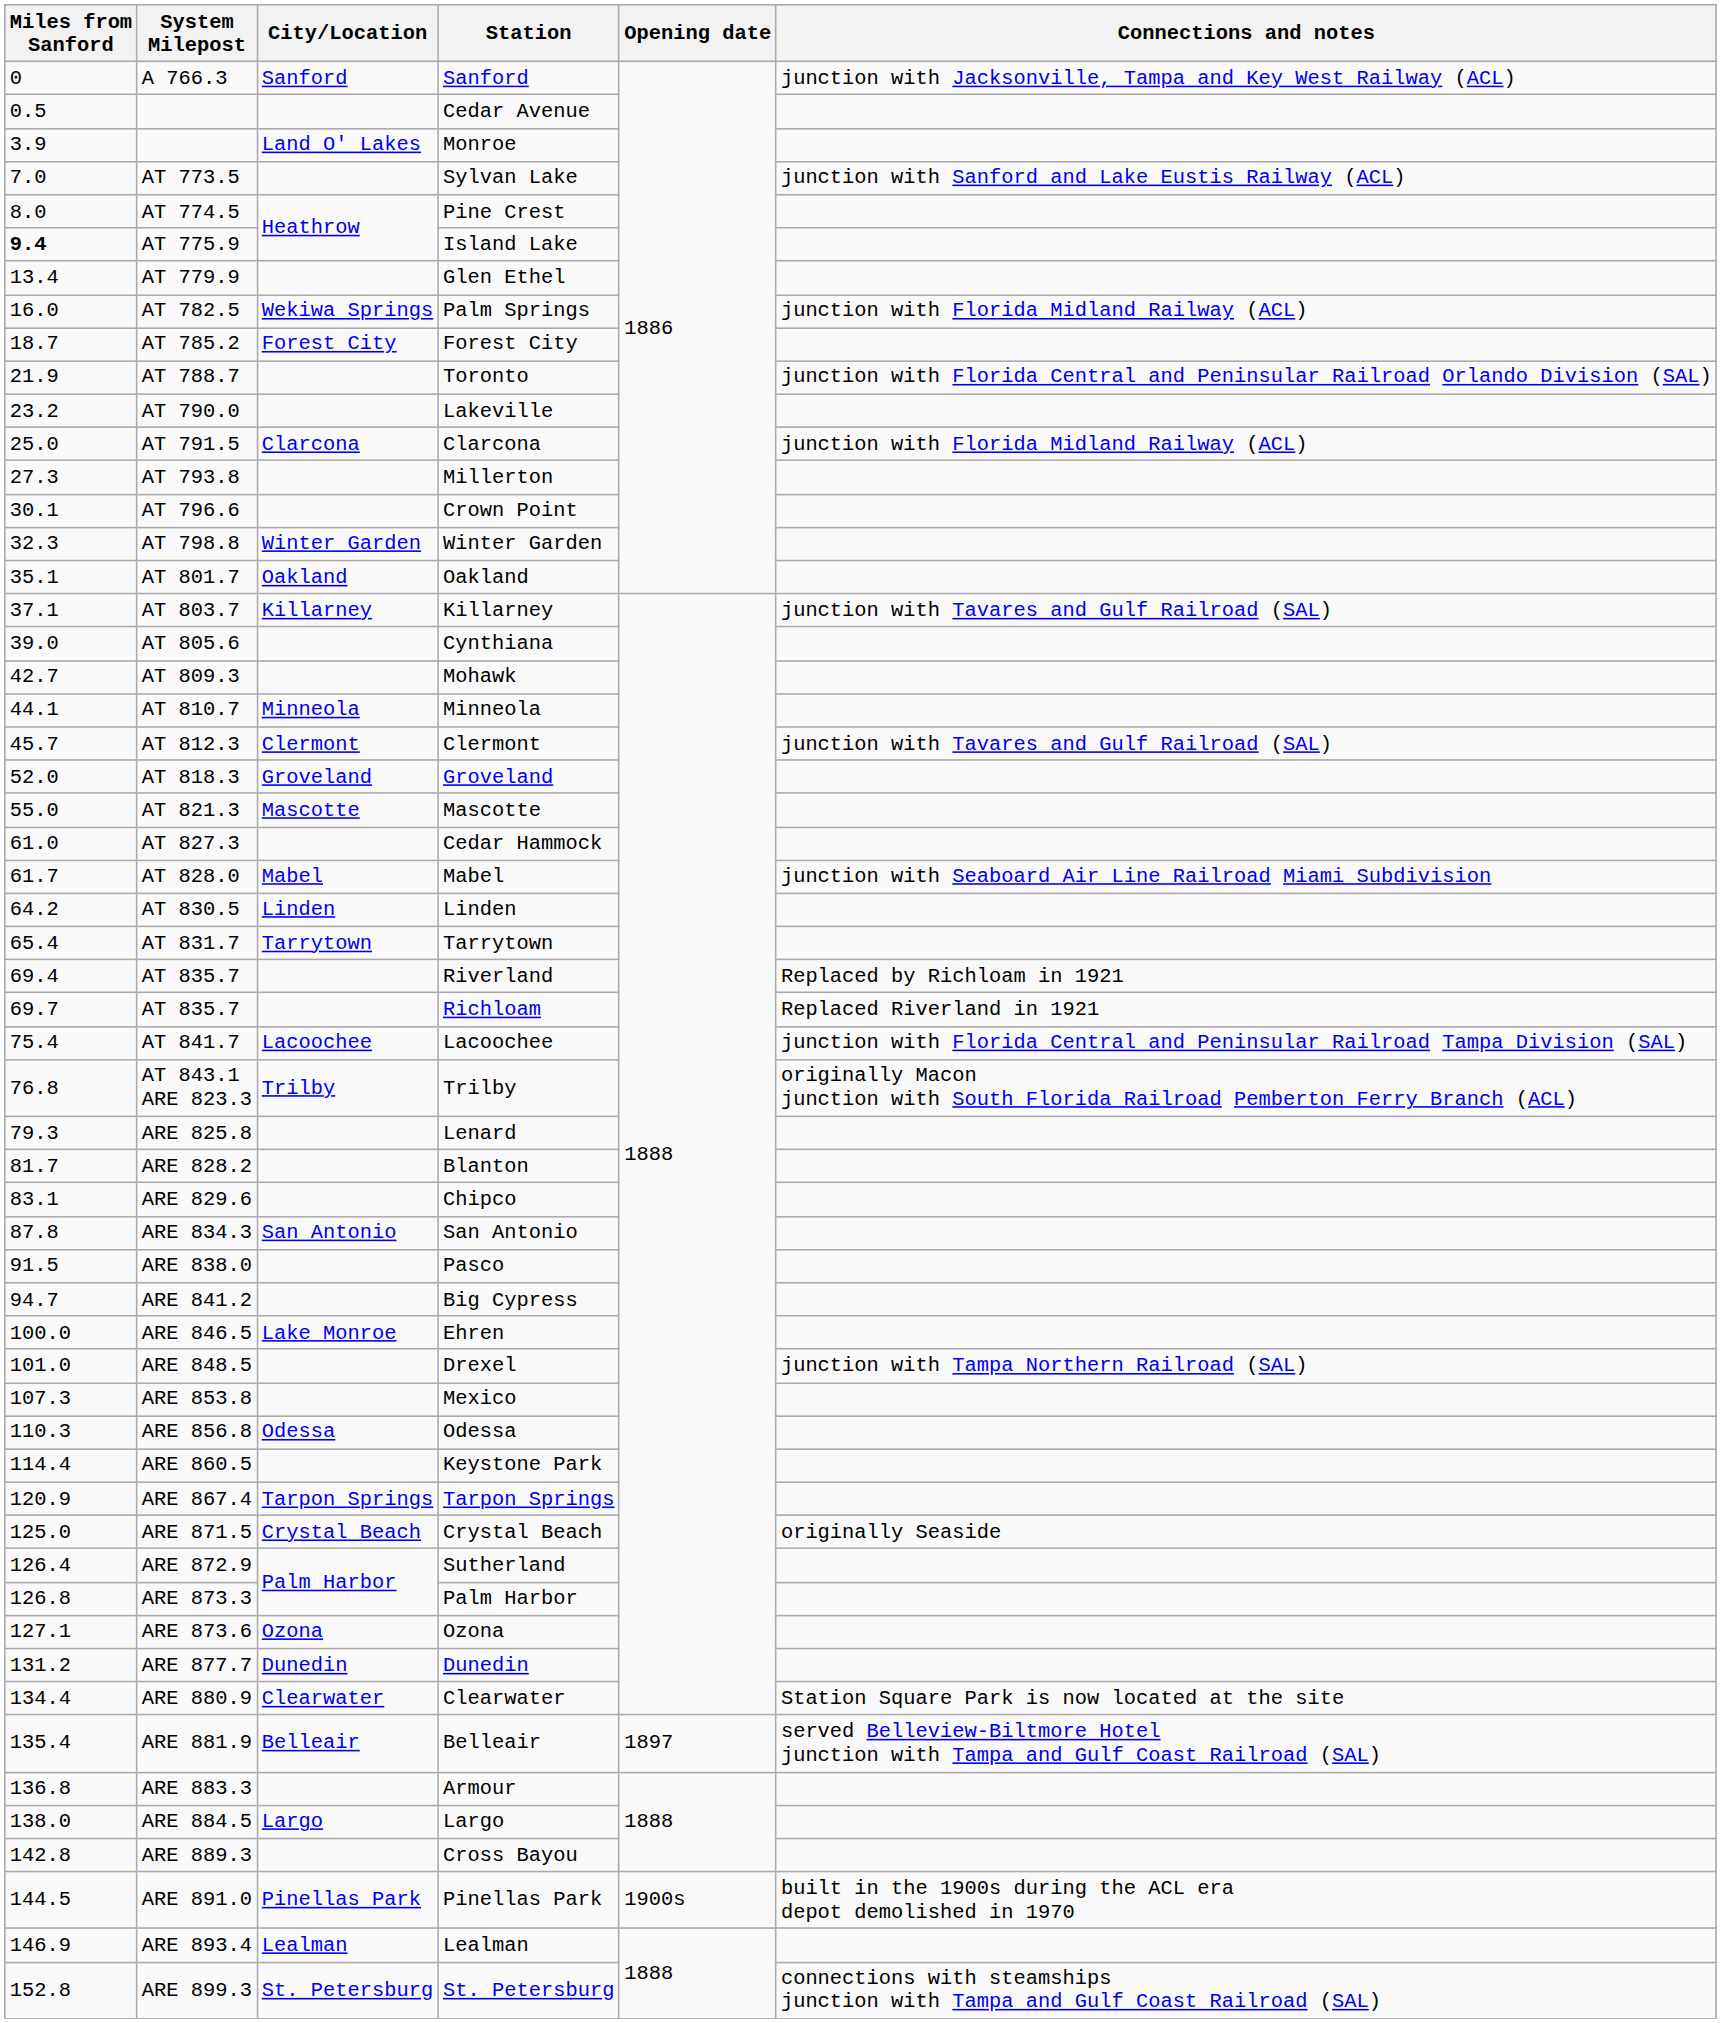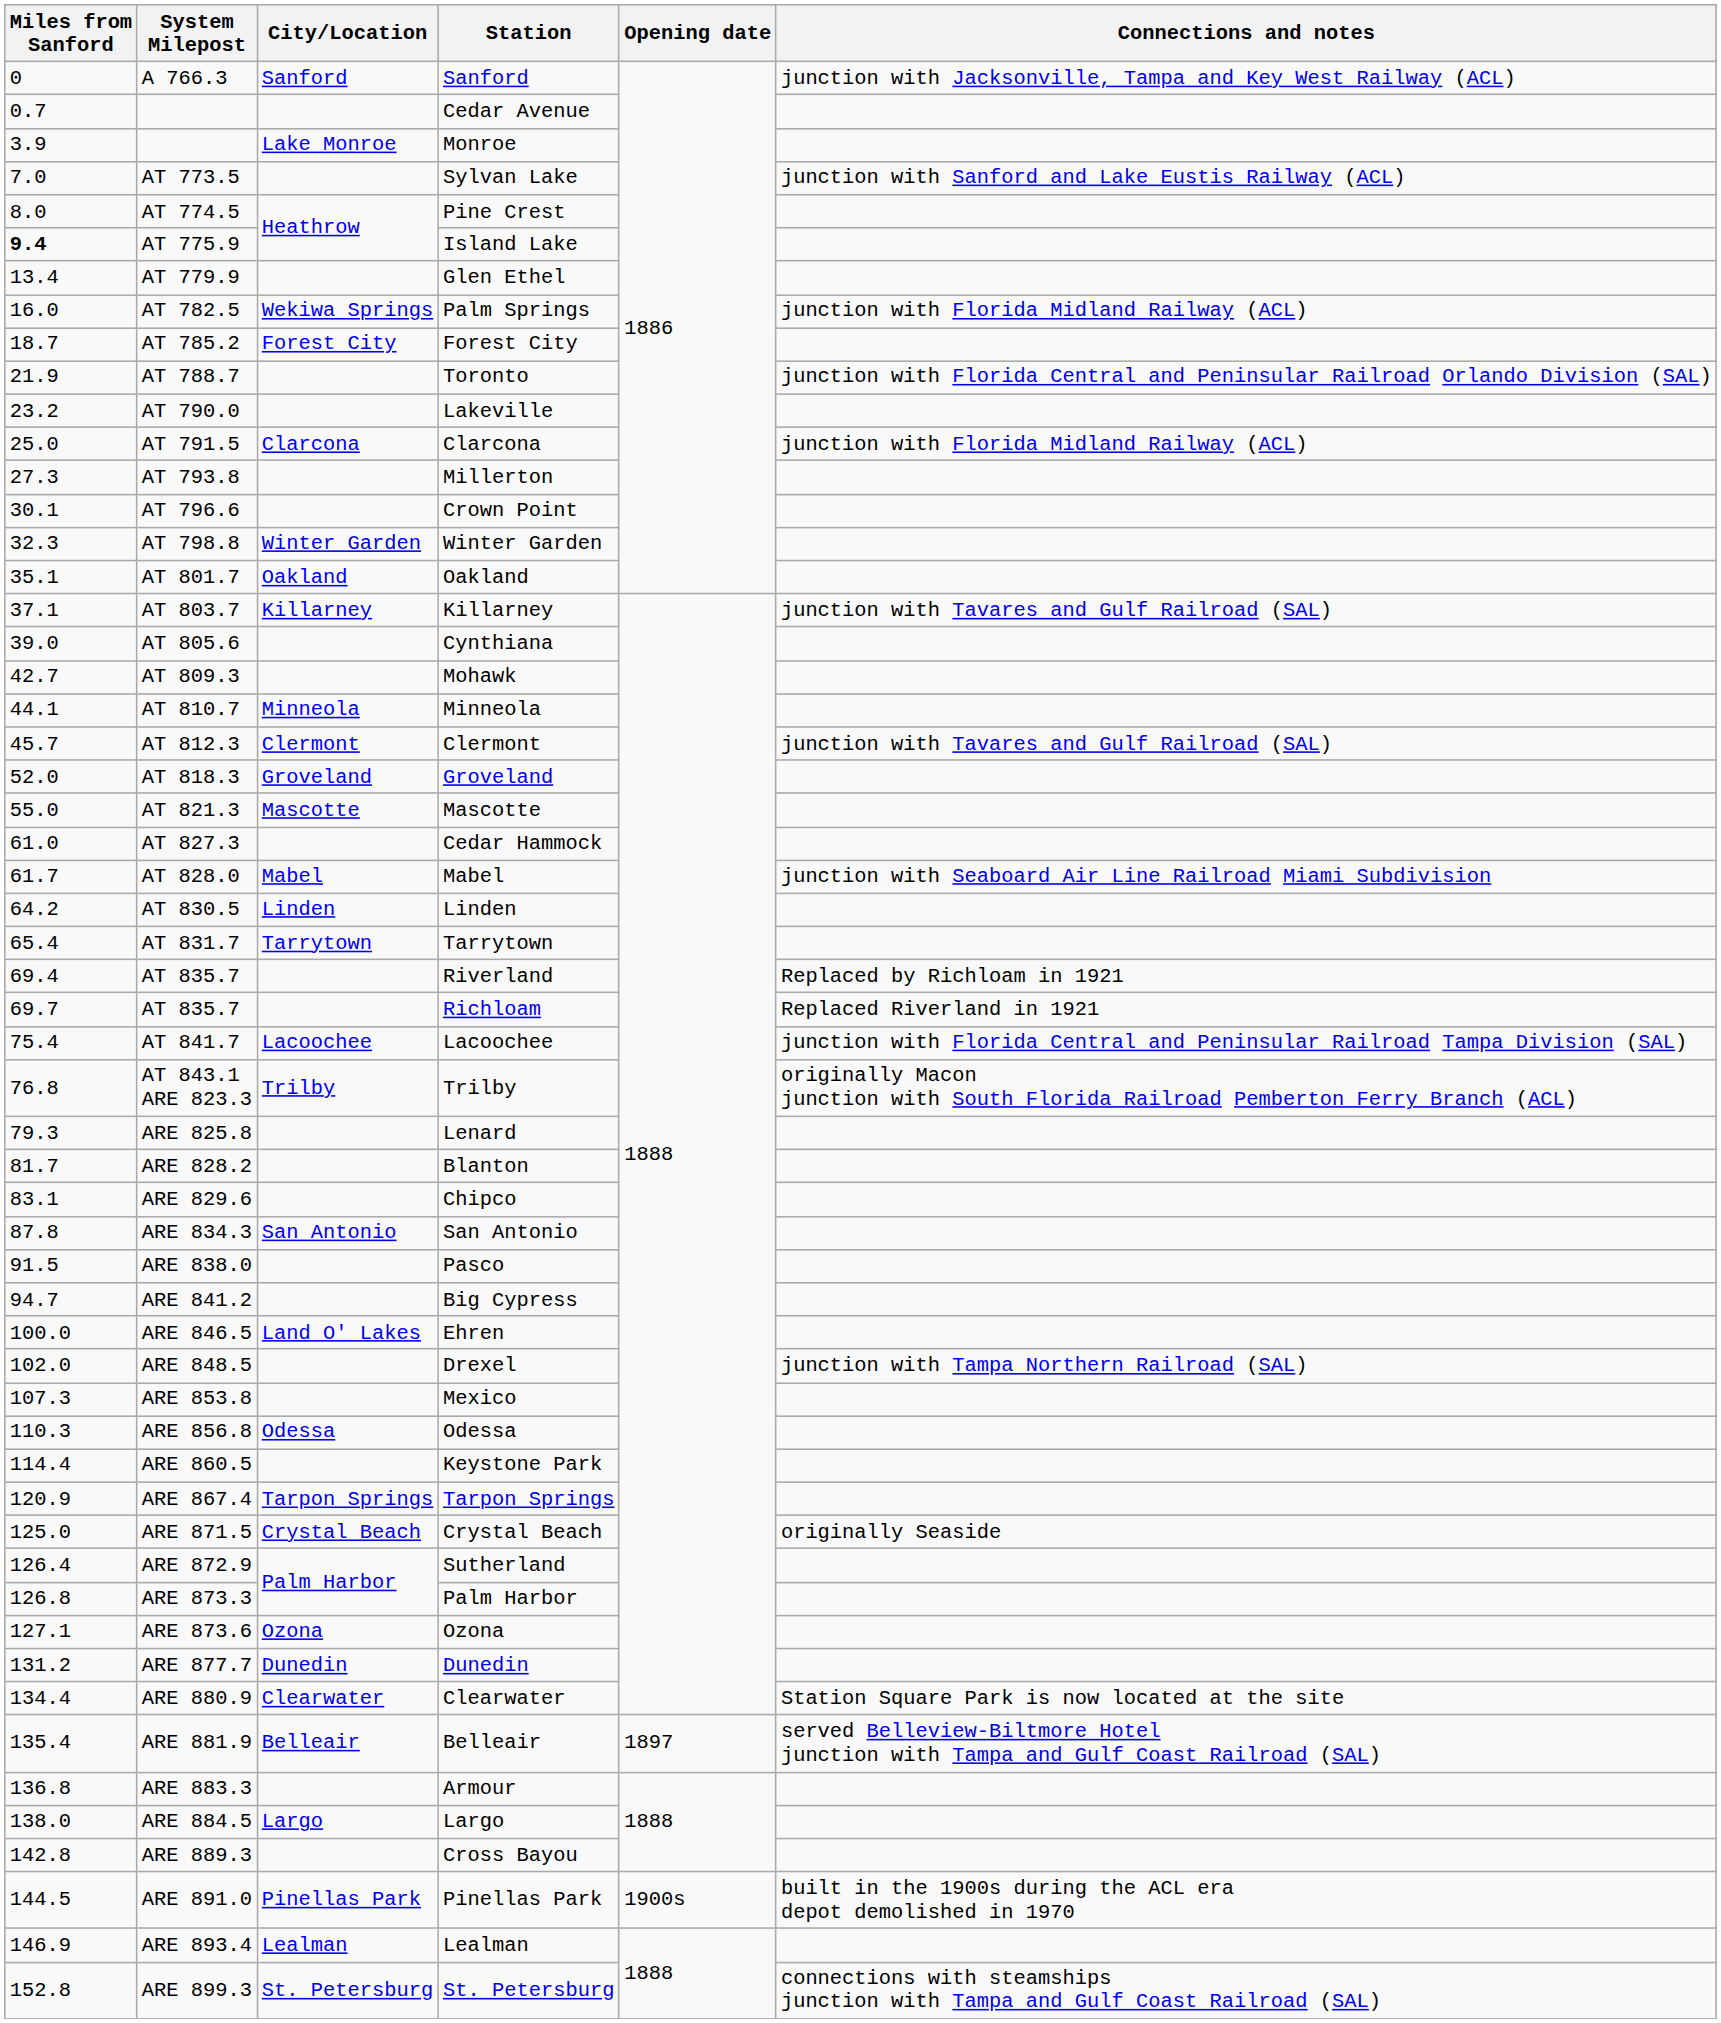 <table class="wikitable">
 <tr>
 <th>Miles from<br>Sanford</th>
 <th>System<br>Milepost</th>
 <th>City/Location</th>
 <th>Station</th>
 <th>Opening date</th>
 <th>Connections and notes</th>
 </tr>
 <tr>
 <td>0</td>
 <td>A 766.3</td>
 <td><a href='#'>Sanford</a></td>
 <td><a href='#'>Sanford</a></td>
 <td ! rowspan="16">1886</td>
 <td>junction with <a href='#'>Jacksonville, Tampa and Key West Railway</a> (<a href='#'>ACL</a>)</td>
 </tr>
 <tr>
-<td>0.5</td>
+<td>0.7</td>
 <td></td>
 <td></td>
 <td>Cedar Avenue</td>
 <td></td>
 </tr>
 <tr>
 <td>3.9</td>
 <td></td>
-<td><a href='#'>Land O' Lakes</a></td>
+<td><a href='#'>Lake Monroe</a></td>
 <td>Monroe</td>
 <td></td>
 </tr>
 <tr>
 <td>7.0</td>
 <td>AT 773.5</td>
 <td></td>
 <td>Sylvan Lake</td>
 <td>junction with <a href='#'>Sanford and Lake Eustis Railway</a> (<a href='#'>ACL</a>)</td>
 </tr>
 <tr>
 <td>8.0</td>
 <td>AT 774.5</td>
 <td ! rowspan="2"><a href='#'>Heathrow</a></td>
 <td>Pine Crest</td>
 <td></td>
 </tr>
 <tr>
 <td><strong>9.4</strong></td>
 <td>AT 775.9</td>
 <td>Island Lake</td>
 <td></td>
 </tr>
 <tr>
 <td>13.4</td>
 <td>AT 779.9</td>
 <td></td>
 <td>Glen Ethel</td>
 <td></td>
 </tr>
 <tr>
 <td>16.0</td>
 <td>AT 782.5</td>
 <td><a href='#'>Wekiwa Springs</a></td>
 <td>Palm Springs</td>
 <td>junction with <a href='#'>Florida Midland Railway</a> (<a href='#'>ACL</a>)</td>
 </tr>
 <tr>
 <td>18.7</td>
 <td>AT 785.2</td>
 <td><a href='#'>Forest City</a></td>
 <td>Forest City</td>
 <td></td>
 </tr>
 <tr>
 <td>21.9</td>
 <td>AT 788.7</td>
 <td></td>
 <td>Toronto</td>
 <td>junction with <a href='#'>Florida Central and Peninsular Railroad</a> <a href='#'>Orlando Division</a> (<a href='#'>SAL</a>)</td>
 </tr>
 <tr>
 <td>23.2</td>
 <td>AT 790.0</td>
 <td></td>
 <td>Lakeville</td>
 <td></td>
 </tr>
 <tr>
 <td>25.0</td>
 <td>AT 791.5</td>
 <td><a href='#'>Clarcona</a></td>
 <td>Clarcona</td>
 <td>junction with <a href='#'>Florida Midland Railway</a> (<a href='#'>ACL</a>)</td>
 </tr>
 <tr>
 <td>27.3</td>
 <td>AT 793.8</td>
 <td></td>
 <td>Millerton</td>
 <td></td>
 </tr>
 <tr>
 <td>30.1</td>
 <td>AT 796.6</td>
 <td></td>
 <td>Crown Point</td>
 <td></td>
 </tr>
 <tr>
 <td>32.3</td>
 <td>AT 798.8</td>
 <td><a href='#'>Winter Garden</a></td>
 <td>Winter Garden</td>
 <td></td>
 </tr>
 <tr>
 <td>35.1</td>
 <td>AT 801.7</td>
 <td><a href='#'>Oakland</a></td>
 <td>Oakland</td>
 <td></td>
 </tr>
 <tr>
 <td>37.1</td>
 <td>AT 803.7</td>
 <td><a href='#'>Killarney</a></td>
 <td>Killarney</td>
 <td ! rowspan="33">1888</td>
 <td>junction with <a href='#'>Tavares and Gulf Railroad</a> (<a href='#'>SAL</a>)</td>
 </tr>
 <tr>
 <td>39.0</td>
 <td>AT 805.6</td>
 <td></td>
 <td>Cynthiana</td>
 <td></td>
 </tr>
 <tr>
 <td>42.7</td>
 <td>AT 809.3</td>
 <td></td>
 <td>Mohawk</td>
 <td></td>
 </tr>
 <tr>
 <td>44.1</td>
 <td>AT 810.7</td>
 <td><a href='#'>Minneola</a></td>
 <td>Minneola</td>
 <td></td>
 </tr>
 <tr>
 <td>45.7</td>
 <td>AT 812.3</td>
 <td><a href='#'>Clermont</a></td>
 <td>Clermont</td>
 <td>junction with <a href='#'>Tavares and Gulf Railroad</a> (<a href='#'>SAL</a>)</td>
 </tr>
 <tr>
 <td>52.0</td>
 <td>AT 818.3</td>
 <td><a href='#'>Groveland</a></td>
 <td><a href='#'>Groveland</a></td>
 <td></td>
 </tr>
 <tr>
 <td>55.0</td>
 <td>AT 821.3</td>
 <td><a href='#'>Mascotte</a></td>
 <td>Mascotte</td>
 <td></td>
 </tr>
 <tr>
 <td>61.0</td>
 <td>AT 827.3</td>
 <td></td>
 <td>Cedar Hammock</td>
 <td></td>
 </tr>
 <tr>
 <td>61.7</td>
 <td>AT 828.0</td>
 <td><a href='#'>Mabel</a></td>
 <td>Mabel</td>
 <td>junction with <a href='#'>Seaboard Air Line Railroad</a> <a href='#'>Miami Subdivision</a></td>
 </tr>
 <tr>
 <td>64.2</td>
 <td>AT 830.5</td>
 <td><a href='#'>Linden</a></td>
 <td>Linden</td>
 <td></td>
 </tr>
 <tr>
 <td>65.4</td>
 <td>AT 831.7</td>
 <td><a href='#'>Tarrytown</a></td>
 <td>Tarrytown</td>
 <td></td>
 </tr>
 <tr>
 <td>69.4</td>
 <td>AT 835.7</td>
 <td></td>
 <td>Riverland</td>
 <td>Replaced by Richloam in 1921</td>
 </tr>
 <tr>
 <td>69.7</td>
 <td>AT 835.7</td>
 <td></td>
 <td><a href='#'>Richloam</a></td>
 <td>Replaced Riverland in 1921</td>
 </tr>
 <tr>
 <td>75.4</td>
 <td>AT 841.7</td>
 <td><a href='#'>Lacoochee</a></td>
 <td>Lacoochee</td>
 <td>junction with <a href='#'>Florida Central and Peninsular Railroad</a> <a href='#'>Tampa Division</a> (<a href='#'>SAL</a>)</td>
 </tr>
 <tr>
 <td>76.8</td>
 <td>AT 843.1<br>ARE 823.3</td>
 <td><a href='#'>Trilby</a></td>
 <td>Trilby</td>
 <td>originally Macon<br>junction with <a href='#'>South Florida Railroad</a> <a href='#'>Pemberton Ferry Branch</a> (<a href='#'>ACL</a>)</td>
 </tr>
 <tr>
 <td>79.3</td>
 <td>ARE 825.8</td>
 <td></td>
 <td>Lenard</td>
 <td></td>
 </tr>
 <tr>
 <td>81.7</td>
 <td>ARE 828.2</td>
 <td></td>
 <td>Blanton</td>
 <td></td>
 </tr>
 <tr>
 <td>83.1</td>
 <td>ARE 829.6</td>
 <td></td>
 <td>Chipco</td>
 <td></td>
 </tr>
 <tr>
 <td>87.8</td>
 <td>ARE 834.3</td>
 <td><a href='#'>San Antonio</a></td>
 <td>San Antonio</td>
 <td></td>
 </tr>
 <tr>
 <td>91.5</td>
 <td>ARE 838.0</td>
 <td></td>
 <td>Pasco</td>
 <td></td>
 </tr>
 <tr>
 <td>94.7</td>
 <td>ARE 841.2</td>
 <td></td>
 <td>Big Cypress</td>
 <td></td>
 </tr>
 <tr>
 <td>100.0</td>
 <td>ARE 846.5</td>
-<td><a href='#'>Lake Monroe</a></td>
+<td><a href='#'>Land O' Lakes</a></td>
 <td>Ehren</td>
 <td></td>
 </tr>
 <tr>
-<td>101.0</td>
+<td>102.0</td>
 <td>ARE 848.5</td>
 <td></td>
 <td>Drexel</td>
 <td>junction with <a href='#'>Tampa Northern Railroad</a> (<a href='#'>SAL</a>)</td>
 </tr>
 <tr>
 <td>107.3</td>
 <td>ARE 853.8</td>
 <td></td>
 <td>Mexico</td>
 <td></td>
 </tr>
 <tr>
 <td>110.3</td>
 <td>ARE 856.8</td>
 <td><a href='#'>Odessa</a></td>
 <td>Odessa</td>
 <td></td>
 </tr>
 <tr>
 <td>114.4</td>
 <td>ARE 860.5</td>
 <td></td>
 <td>Keystone Park</td>
 <td></td>
 </tr>
 <tr>
 <td>120.9</td>
 <td>ARE 867.4</td>
 <td><a href='#'>Tarpon Springs</a></td>
 <td><a href='#'>Tarpon Springs</a></td>
 <td></td>
 </tr>
 <tr>
 <td>125.0</td>
 <td>ARE 871.5</td>
 <td><a href='#'>Crystal Beach</a></td>
 <td>Crystal Beach</td>
 <td>originally Seaside</td>
 </tr>
 <tr>
 <td>126.4</td>
 <td>ARE 872.9</td>
 <td ! rowspan="2"><a href='#'>Palm Harbor</a></td>
 <td>Sutherland</td>
 <td></td>
 </tr>
 <tr>
 <td>126.8</td>
 <td>ARE 873.3</td>
 <td>Palm Harbor</td>
 <td></td>
 </tr>
 <tr>
 <td>127.1</td>
 <td>ARE 873.6</td>
 <td><a href='#'>Ozona</a></td>
 <td>Ozona</td>
 <td></td>
 </tr>
 <tr>
 <td>131.2</td>
 <td>ARE 877.7</td>
 <td><a href='#'>Dunedin</a></td>
 <td><a href='#'>Dunedin</a></td>
 <td></td>
 </tr>
 <tr>
 <td>134.4</td>
 <td>ARE 880.9</td>
 <td><a href='#'>Clearwater</a></td>
 <td>Clearwater</td>
 <td>Station Square Park is now located at the site</td>
 </tr>
 <tr>
 <td>135.4</td>
 <td>ARE 881.9</td>
 <td><a href='#'>Belleair</a></td>
 <td>Belleair</td>
 <td>1897</td>
 <td>served <a href='#'>Belleview-Biltmore Hotel</a><br>junction with <a href='#'>Tampa and Gulf Coast Railroad</a> (<a href='#'>SAL</a>)</td>
 </tr>
 <tr>
 <td>136.8</td>
 <td>ARE 883.3</td>
 <td></td>
 <td>Armour</td>
 <td ! rowspan="3">1888</td>
 <td></td>
 </tr>
 <tr>
 <td>138.0</td>
 <td>ARE 884.5</td>
 <td><a href='#'>Largo</a></td>
 <td>Largo</td>
 <td></td>
 </tr>
 <tr>
 <td>142.8</td>
 <td>ARE 889.3</td>
 <td></td>
 <td>Cross Bayou</td>
 <td></td>
 </tr>
 <tr>
 <td>144.5</td>
 <td>ARE 891.0</td>
 <td><a href='#'>Pinellas Park</a></td>
 <td>Pinellas Park</td>
 <td>1900s</td>
 <td>built in the 1900s during the ACL era<br>depot demolished in 1970</td>
 </tr>
 <tr>
 <td>146.9</td>
 <td>ARE 893.4</td>
 <td><a href='#'>Lealman</a></td>
 <td>Lealman</td>
 <td ! rowspan="2">1888</td>
 <td></td>
 </tr>
 <tr>
 <td>152.8</td>
 <td>ARE 899.3</td>
 <td><a href='#'>St. Petersburg</a></td>
 <td><a href='#'>St. Petersburg</a></td>
 <td>connections with steamships<br>junction with <a href='#'>Tampa and Gulf Coast Railroad</a> (<a href='#'>SAL</a>)</td>
 </tr>
 <tr>
 </tr>
 </table>
